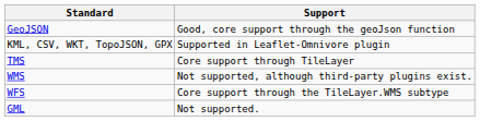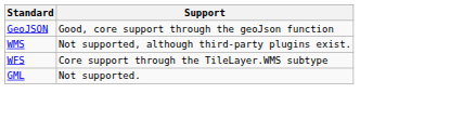 <table class="wikitable">
 <tr>
 <th>Standard</th>
 <th>Support</th>
 </tr>
 <tr>
 <td><a href='#'>GeoJSON</a></td>
 <td>Good, core support through the <code>geoJson</code> function</td>
-</tr>
-<tr>
-<td>KML, CSV, WKT, TopoJSON, GPX</td>
-<td>Supported in Leaflet-Omnivore plugin</td>
-</tr>
-<tr>
-<td><a href='#'>TMS</a></td>
-<td>Core support through <code>TileLayer</code></td>
 </tr>
 <tr>
 <td><a href='#'>WMS</a></td>
 <td>Not supported, although third-party plugins exist.</td>
 </tr>
 <tr>
 <td><a href='#'>WFS</a></td>
 <td>Core support through the <code>TileLayer.WMS</code> subtype</td>
 </tr>
 <tr>
 <td><a href='#'>GML</a></td>
 <td>Not supported.</td>
 </tr>
 </table>
